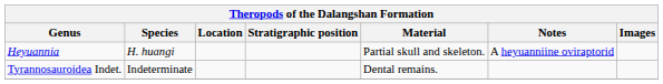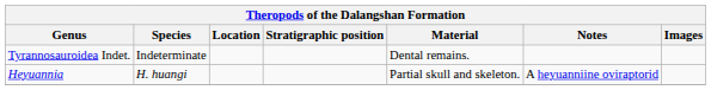 <table class="wikitable" align="center">
 <tr>
 <th colspan="7" align="center"><a href='#'>Theropods</a> of the Dalangshan Formation</th>
 </tr>
 <tr>
 <th>Genus</th>
 <th>Species</th>
 <th>Location</th>
 <th>Stratigraphic position</th>
 <th>Material</th>
 <th>Notes</th>
 <th>Images</th>
 </tr>
 <tr>
+<td><a href='#'>Tyrannosauroidea</a> Indet.</td>
+<td>Indeterminate</td>
+<td></td>
+<td></td>
+<td>Dental remains.</td>
+<td></td>
+<td></td>
+</tr>
+<tr>
 <td><em><a href='#'>Heyuannia</a></em></td>
 <td><em>H. huangi</em></td>
 <td></td>
 <td></td>
 <td>Partial skull and skeleton.</td>
 <td>A <a href='#'>heyuanniine oviraptorid</a></td>
 <td></td>
 </tr>
 <tr>
-<td><a href='#'>Tyrannosauroidea</a> Indet.</td>
-<td>Indeterminate</td>
-<td></td>
-<td></td>
-<td>Dental remains.</td>
-<td></td>
-<td></td>
-</tr>
-<tr>
 </tr>
 </table>
